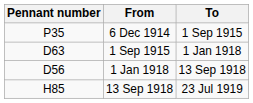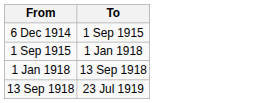 <table class="wikitable" style="text-align:center">
 <tr>
-<th>Pennant number</th>
 <th>From</th>
 <th>To</th>
 </tr>
 <tr>
-<td>P35</td>
 <td>6 Dec 1914</td>
 <td>1 Sep 1915</td>
 </tr>
 <tr>
-<td>D63</td>
 <td>1 Sep 1915</td>
 <td>1 Jan 1918</td>
 </tr>
 <tr>
-<td>D56</td>
 <td>1 Jan 1918</td>
 <td>13 Sep 1918</td>
 </tr>
 <tr>
-<td>H85</td>
 <td>13 Sep 1918</td>
 <td>23 Jul 1919</td>
 </tr>
 </table>
